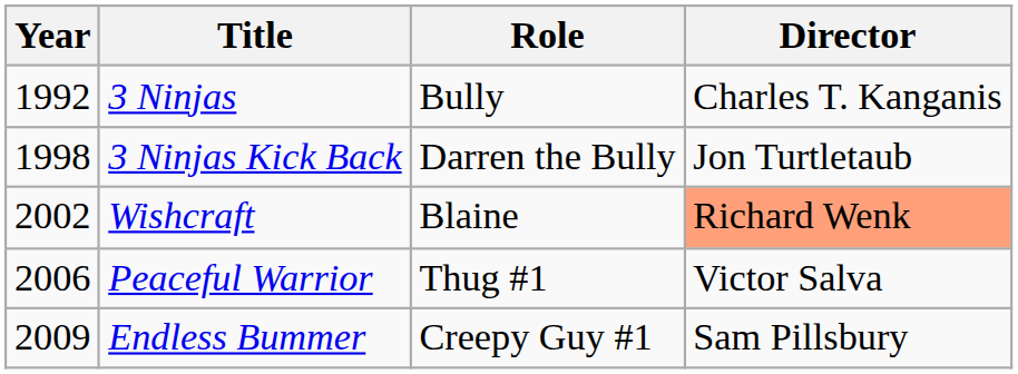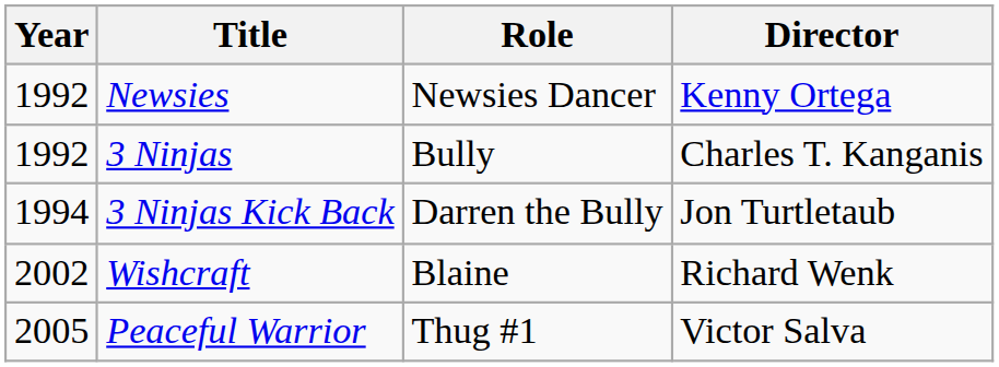 <table class="wikitable sortable">
 <tr>
 <th>Year</th>
 <th>Title</th>
 <th>Role</th>
 <th>Director</th>
 </tr>
 <tr>
 <td>1992</td>
+<td><em><a href='#'>Newsies</a></em></td>
+<td>Newsies Dancer</td>
+<td><a href='#'>Kenny Ortega</a></td>
+</tr>
+<tr>
+<td>1992</td>
 <td><a href='#'><em>3 Ninjas</em></a></td>
 <td>Bully</td>
 <td>Charles T. Kanganis</td>
 </tr>
 <tr>
-<td>1998</td>
+<td>1994</td>
 <td><em><a href='#'>3 Ninjas Kick Back</a></em></td>
 <td>Darren the Bully</td>
 <td>Jon Turtletaub</td>
 </tr>
 <tr>
 <td>2002</td>
 <td><em><a href='#'>Wishcraft</a></em></td>
 <td>Blaine</td>
-<td style="background: lightsalmon;">Richard Wenk</td>
+<td>Richard Wenk</td>
 </tr>
 <tr>
-<td>2006</td>
+<td>2005</td>
 <td><em><a href='#'>Peaceful Warrior</a></em></td>
 <td>Thug #1</td>
 <td>Victor Salva</td>
 </tr>
-<tr>
-<td>2009</td>
-<td><a href='#'><em>Endless Bummer</em></a></td>
-<td>Creepy Guy #1</td>
-<td>Sam Pillsbury</td>
-</tr>
 </table>
